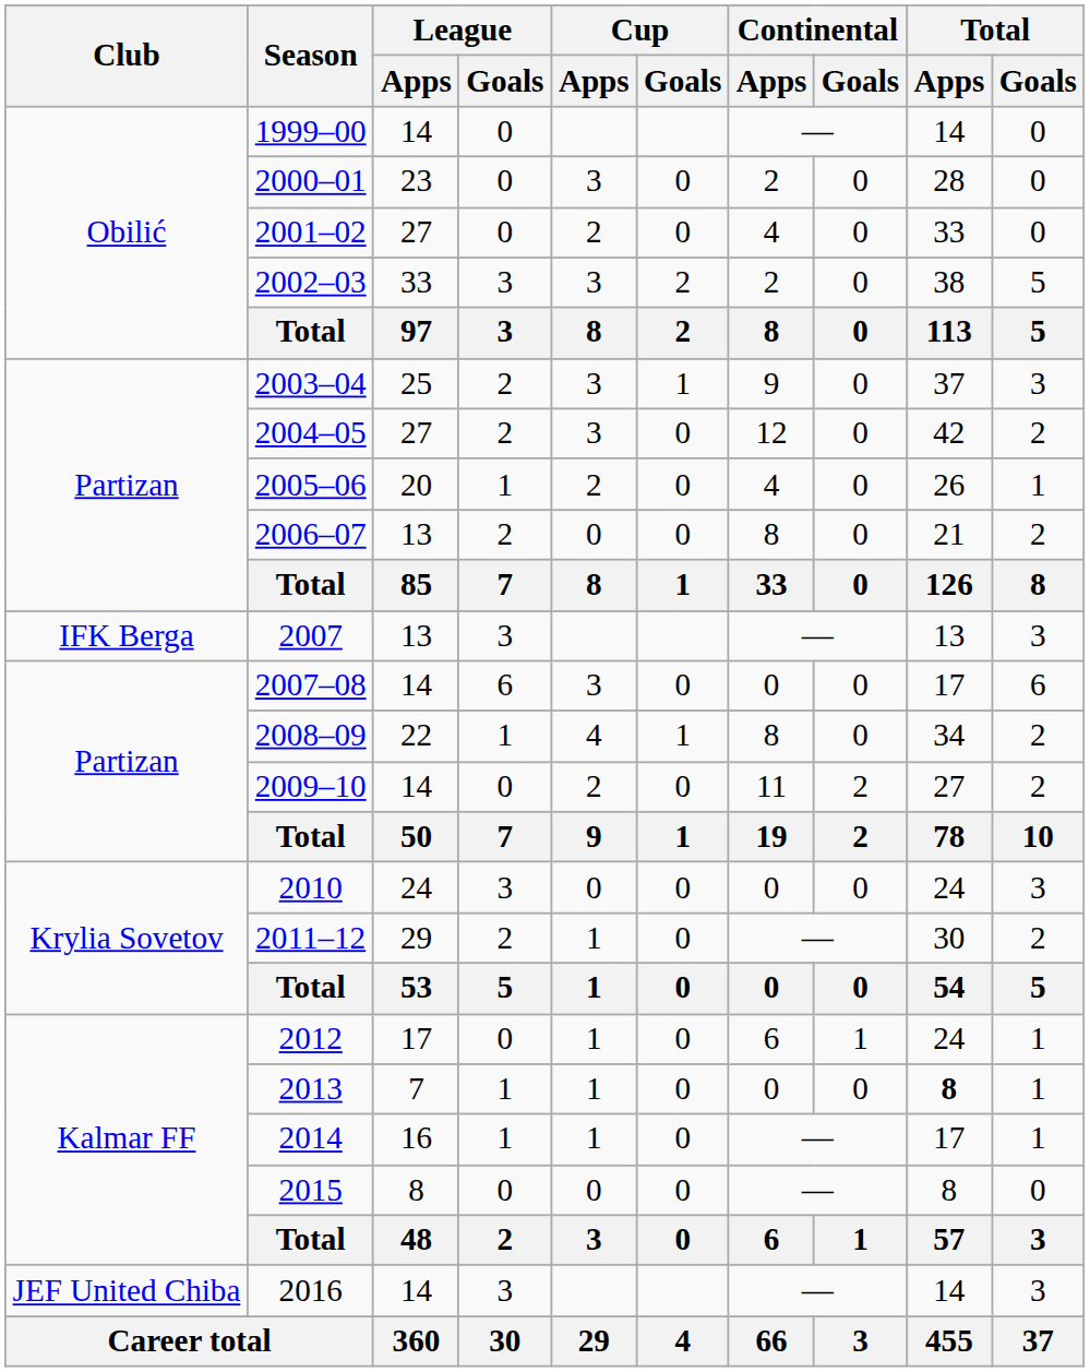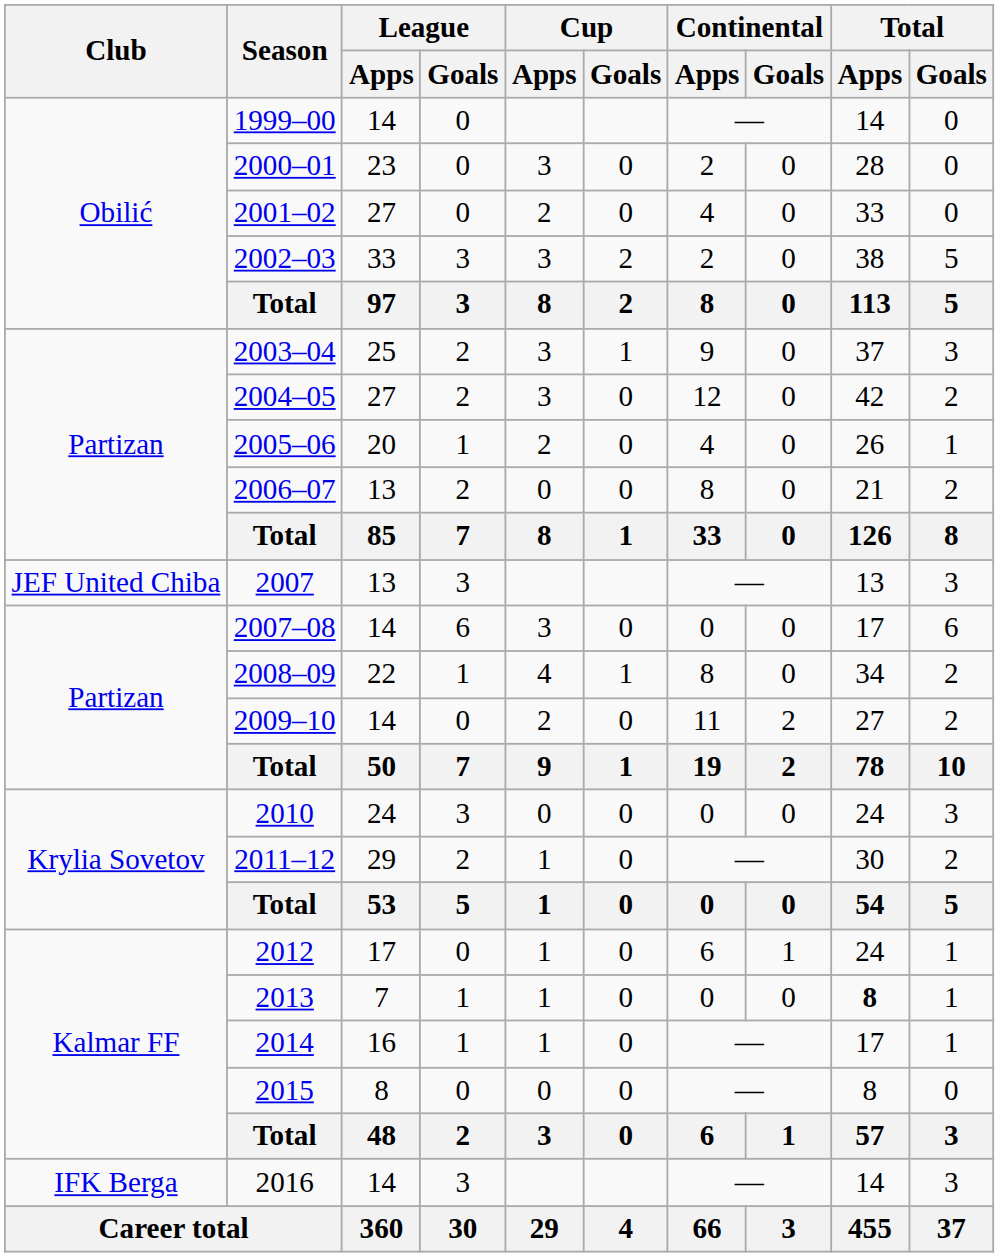 <table class="wikitable" style="text-align:center">
 <tr>
 <th rowspan="2">Club</th>
 <th rowspan="2">Season</th>
 <th colspan="2">League</th>
 <th colspan="2">Cup</th>
 <th colspan="2">Continental</th>
 <th colspan="2">Total</th>
 </tr>
 <tr>
 <th>Apps</th>
 <th>Goals</th>
 <th>Apps</th>
 <th>Goals</th>
 <th>Apps</th>
 <th>Goals</th>
 <th>Apps</th>
 <th>Goals</th>
 </tr>
 <tr>
 <td rowspan="5"><a href='#'>Obilić</a></td>
 <td><a href='#'>1999–00</a></td>
 <td>14</td>
 <td>0</td>
 <td></td>
 <td></td>
 <td colspan="2">—</td>
 <td>14</td>
 <td>0</td>
 </tr>
 <tr>
 <td><a href='#'>2000–01</a></td>
 <td>23</td>
 <td>0</td>
 <td>3</td>
 <td>0</td>
 <td>2</td>
 <td>0</td>
 <td>28</td>
 <td>0</td>
 </tr>
 <tr>
 <td><a href='#'>2001–02</a></td>
 <td>27</td>
 <td>0</td>
 <td>2</td>
 <td>0</td>
 <td>4</td>
 <td>0</td>
 <td>33</td>
 <td>0</td>
 </tr>
 <tr>
 <td><a href='#'>2002–03</a></td>
 <td>33</td>
 <td>3</td>
 <td>3</td>
 <td>2</td>
 <td>2</td>
 <td>0</td>
 <td>38</td>
 <td>5</td>
 </tr>
 <tr>
 <th>Total</th>
 <th>97</th>
 <th>3</th>
 <th>8</th>
 <th>2</th>
 <th>8</th>
 <th>0</th>
 <th>113</th>
 <th>5</th>
 </tr>
 <tr>
 <td rowspan="5"><a href='#'>Partizan</a></td>
 <td><a href='#'>2003–04</a></td>
 <td>25</td>
 <td>2</td>
 <td>3</td>
 <td>1</td>
 <td>9</td>
 <td>0</td>
 <td>37</td>
 <td>3</td>
 </tr>
 <tr>
 <td><a href='#'>2004–05</a></td>
 <td>27</td>
 <td>2</td>
 <td>3</td>
 <td>0</td>
 <td>12</td>
 <td>0</td>
 <td>42</td>
 <td>2</td>
 </tr>
 <tr>
 <td><a href='#'>2005–06</a></td>
 <td>20</td>
 <td>1</td>
 <td>2</td>
 <td>0</td>
 <td>4</td>
 <td>0</td>
 <td>26</td>
 <td>1</td>
 </tr>
 <tr>
 <td><a href='#'>2006–07</a></td>
 <td>13</td>
 <td>2</td>
 <td>0</td>
 <td>0</td>
 <td>8</td>
 <td>0</td>
 <td>21</td>
 <td>2</td>
 </tr>
 <tr>
 <th>Total</th>
 <th>85</th>
 <th>7</th>
 <th>8</th>
 <th>1</th>
 <th>33</th>
 <th>0</th>
 <th>126</th>
 <th>8</th>
 </tr>
 <tr>
-<td><a href='#'>IFK Berga</a></td>
+<td><a href='#'>JEF United Chiba</a></td>
 <td><a href='#'>2007</a></td>
 <td>13</td>
 <td>3</td>
 <td></td>
 <td></td>
 <td colspan="2">—</td>
 <td>13</td>
 <td>3</td>
 </tr>
 <tr>
 <td rowspan="4"><a href='#'>Partizan</a></td>
 <td><a href='#'>2007–08</a></td>
 <td>14</td>
 <td>6</td>
 <td>3</td>
 <td>0</td>
 <td>0</td>
 <td>0</td>
 <td>17</td>
 <td>6</td>
 </tr>
 <tr>
 <td><a href='#'>2008–09</a></td>
 <td>22</td>
 <td>1</td>
 <td>4</td>
 <td>1</td>
 <td>8</td>
 <td>0</td>
 <td>34</td>
 <td>2</td>
 </tr>
 <tr>
 <td><a href='#'>2009–10</a></td>
 <td>14</td>
 <td>0</td>
 <td>2</td>
 <td>0</td>
 <td>11</td>
 <td>2</td>
 <td>27</td>
 <td>2</td>
 </tr>
 <tr>
 <th>Total</th>
 <th>50</th>
 <th>7</th>
 <th>9</th>
 <th>1</th>
 <th>19</th>
 <th>2</th>
 <th>78</th>
 <th>10</th>
 </tr>
 <tr>
 <td rowspan="3"><a href='#'>Krylia Sovetov</a></td>
 <td><a href='#'>2010</a></td>
 <td>24</td>
 <td>3</td>
 <td>0</td>
 <td>0</td>
 <td>0</td>
 <td>0</td>
 <td>24</td>
 <td>3</td>
 </tr>
 <tr>
 <td><a href='#'>2011–12</a></td>
 <td>29</td>
 <td>2</td>
 <td>1</td>
 <td>0</td>
 <td colspan="2">—</td>
 <td>30</td>
 <td>2</td>
 </tr>
 <tr>
 <th>Total</th>
 <th>53</th>
 <th>5</th>
 <th>1</th>
 <th>0</th>
 <th>0</th>
 <th>0</th>
 <th>54</th>
 <th>5</th>
 </tr>
 <tr>
 <td rowspan="5"><a href='#'>Kalmar FF</a></td>
 <td><a href='#'>2012</a></td>
 <td>17</td>
 <td>0</td>
 <td>1</td>
 <td>0</td>
 <td>6</td>
 <td>1</td>
 <td>24</td>
 <td>1</td>
 </tr>
 <tr>
 <td><a href='#'>2013</a></td>
 <td>7</td>
 <td>1</td>
 <td>1</td>
 <td>0</td>
 <td>0</td>
 <td>0</td>
 <td><strong>8</strong></td>
 <td>1</td>
 </tr>
 <tr>
 <td><a href='#'>2014</a></td>
 <td>16</td>
 <td>1</td>
 <td>1</td>
 <td>0</td>
 <td colspan="2">—</td>
 <td>17</td>
 <td>1</td>
 </tr>
 <tr>
 <td><a href='#'>2015</a></td>
 <td>8</td>
 <td>0</td>
 <td>0</td>
 <td>0</td>
 <td colspan="2">—</td>
 <td>8</td>
 <td>0</td>
 </tr>
 <tr>
 <th>Total</th>
 <th>48</th>
 <th>2</th>
 <th>3</th>
 <th>0</th>
 <th>6</th>
 <th>1</th>
 <th>57</th>
 <th>3</th>
 </tr>
 <tr>
-<td><a href='#'>JEF United Chiba</a></td>
+<td><a href='#'>IFK Berga</a></td>
 <td>2016</td>
 <td>14</td>
 <td>3</td>
 <td></td>
 <td></td>
 <td colspan="2">—</td>
 <td>14</td>
 <td>3</td>
 </tr>
 <tr>
 <th colspan="2">Career total</th>
 <th>360</th>
 <th>30</th>
 <th>29</th>
 <th>4</th>
 <th>66</th>
 <th>3</th>
 <th>455</th>
 <th>37</th>
 </tr>
 </table>
